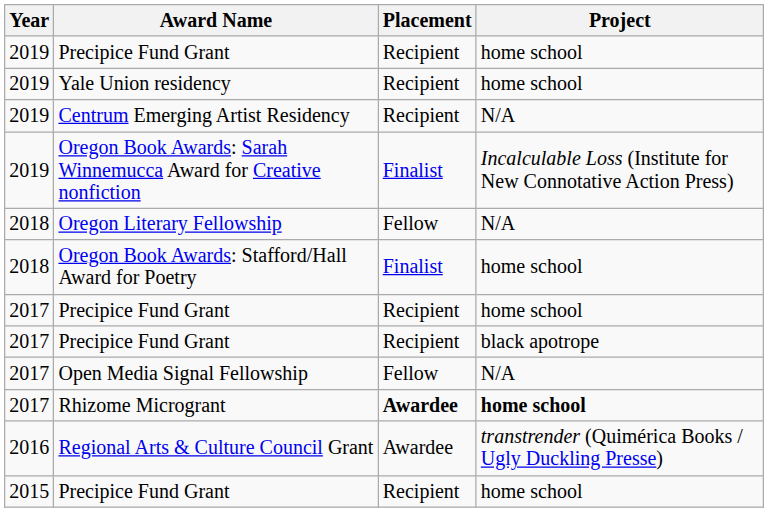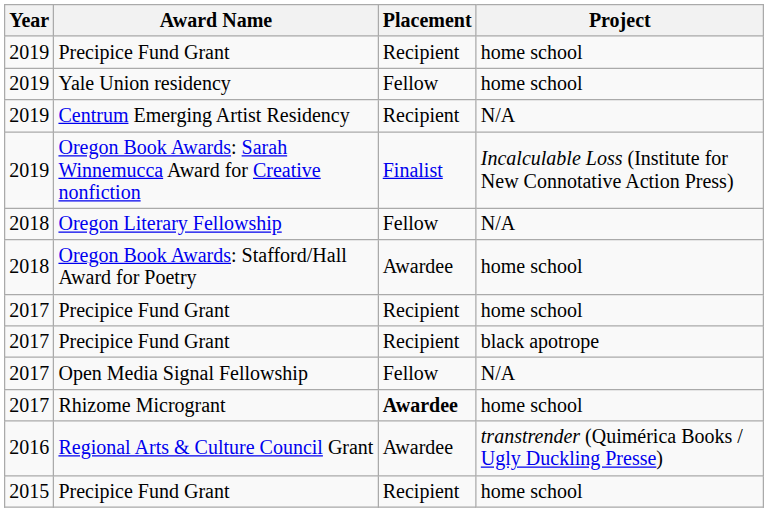 <table class="wikitable">
 <tr>
 <th>Year</th>
 <th>Award Name</th>
 <th>Placement</th>
 <th>Project</th>
 </tr>
 <tr>
 <td>2019</td>
 <td>Precipice Fund Grant</td>
 <td>Recipient</td>
 <td>home school</td>
 </tr>
 <tr>
 <td>2019</td>
 <td>Yale Union residency</td>
-<td>Recipient</td>
+<td>Fellow</td>
 <td>home school</td>
 </tr>
 <tr>
 <td>2019</td>
 <td><a href='#'>Centrum</a> Emerging Artist Residency</td>
 <td>Recipient</td>
 <td>N/A</td>
 </tr>
 <tr>
 <td>2019</td>
 <td><a href='#'>Oregon Book Awards</a>: <a href='#'>Sarah Winnemucca</a> Award for <a href='#'>Creative nonfiction</a></td>
 <td><a href='#'>Finalist</a></td>
 <td><em>Incalculable Loss</em> (Institute for New Connotative Action Press)</td>
 </tr>
 <tr>
 <td>2018</td>
 <td><a href='#'>Oregon Literary Fellowship</a></td>
 <td>Fellow</td>
 <td>N/A</td>
 </tr>
 <tr>
 <td>2018</td>
 <td><a href='#'>Oregon Book Awards</a>: Stafford/Hall Award for Poetry</td>
-<td><a href='#'>Finalist</a></td>
+<td>Awardee</td>
 <td>home school</td>
 </tr>
 <tr>
 <td>2017</td>
 <td>Precipice Fund Grant</td>
 <td>Recipient</td>
 <td>home school</td>
 </tr>
 <tr>
 <td>2017</td>
 <td>Precipice Fund Grant</td>
 <td>Recipient</td>
 <td>black apotrope</td>
 </tr>
 <tr>
 <td>2017</td>
 <td>Open Media Signal Fellowship</td>
 <td>Fellow</td>
 <td>N/A</td>
 </tr>
 <tr>
 <td>2017</td>
 <td>Rhizome Microgrant</td>
 <td><strong>Awardee</strong></td>
-<td><strong>home school</strong></td>
+<td>home school</td>
 </tr>
 <tr>
 <td>2016</td>
 <td><a href='#'>Regional Arts & Culture Council</a> Grant</td>
 <td>Awardee</td>
 <td><em>transtrender</em> (Quimérica Books / <a href='#'>Ugly Duckling Presse</a>)</td>
 </tr>
 <tr>
 <td>2015</td>
 <td>Precipice Fund Grant</td>
 <td>Recipient</td>
 <td>home school</td>
 </tr>
 </table>
